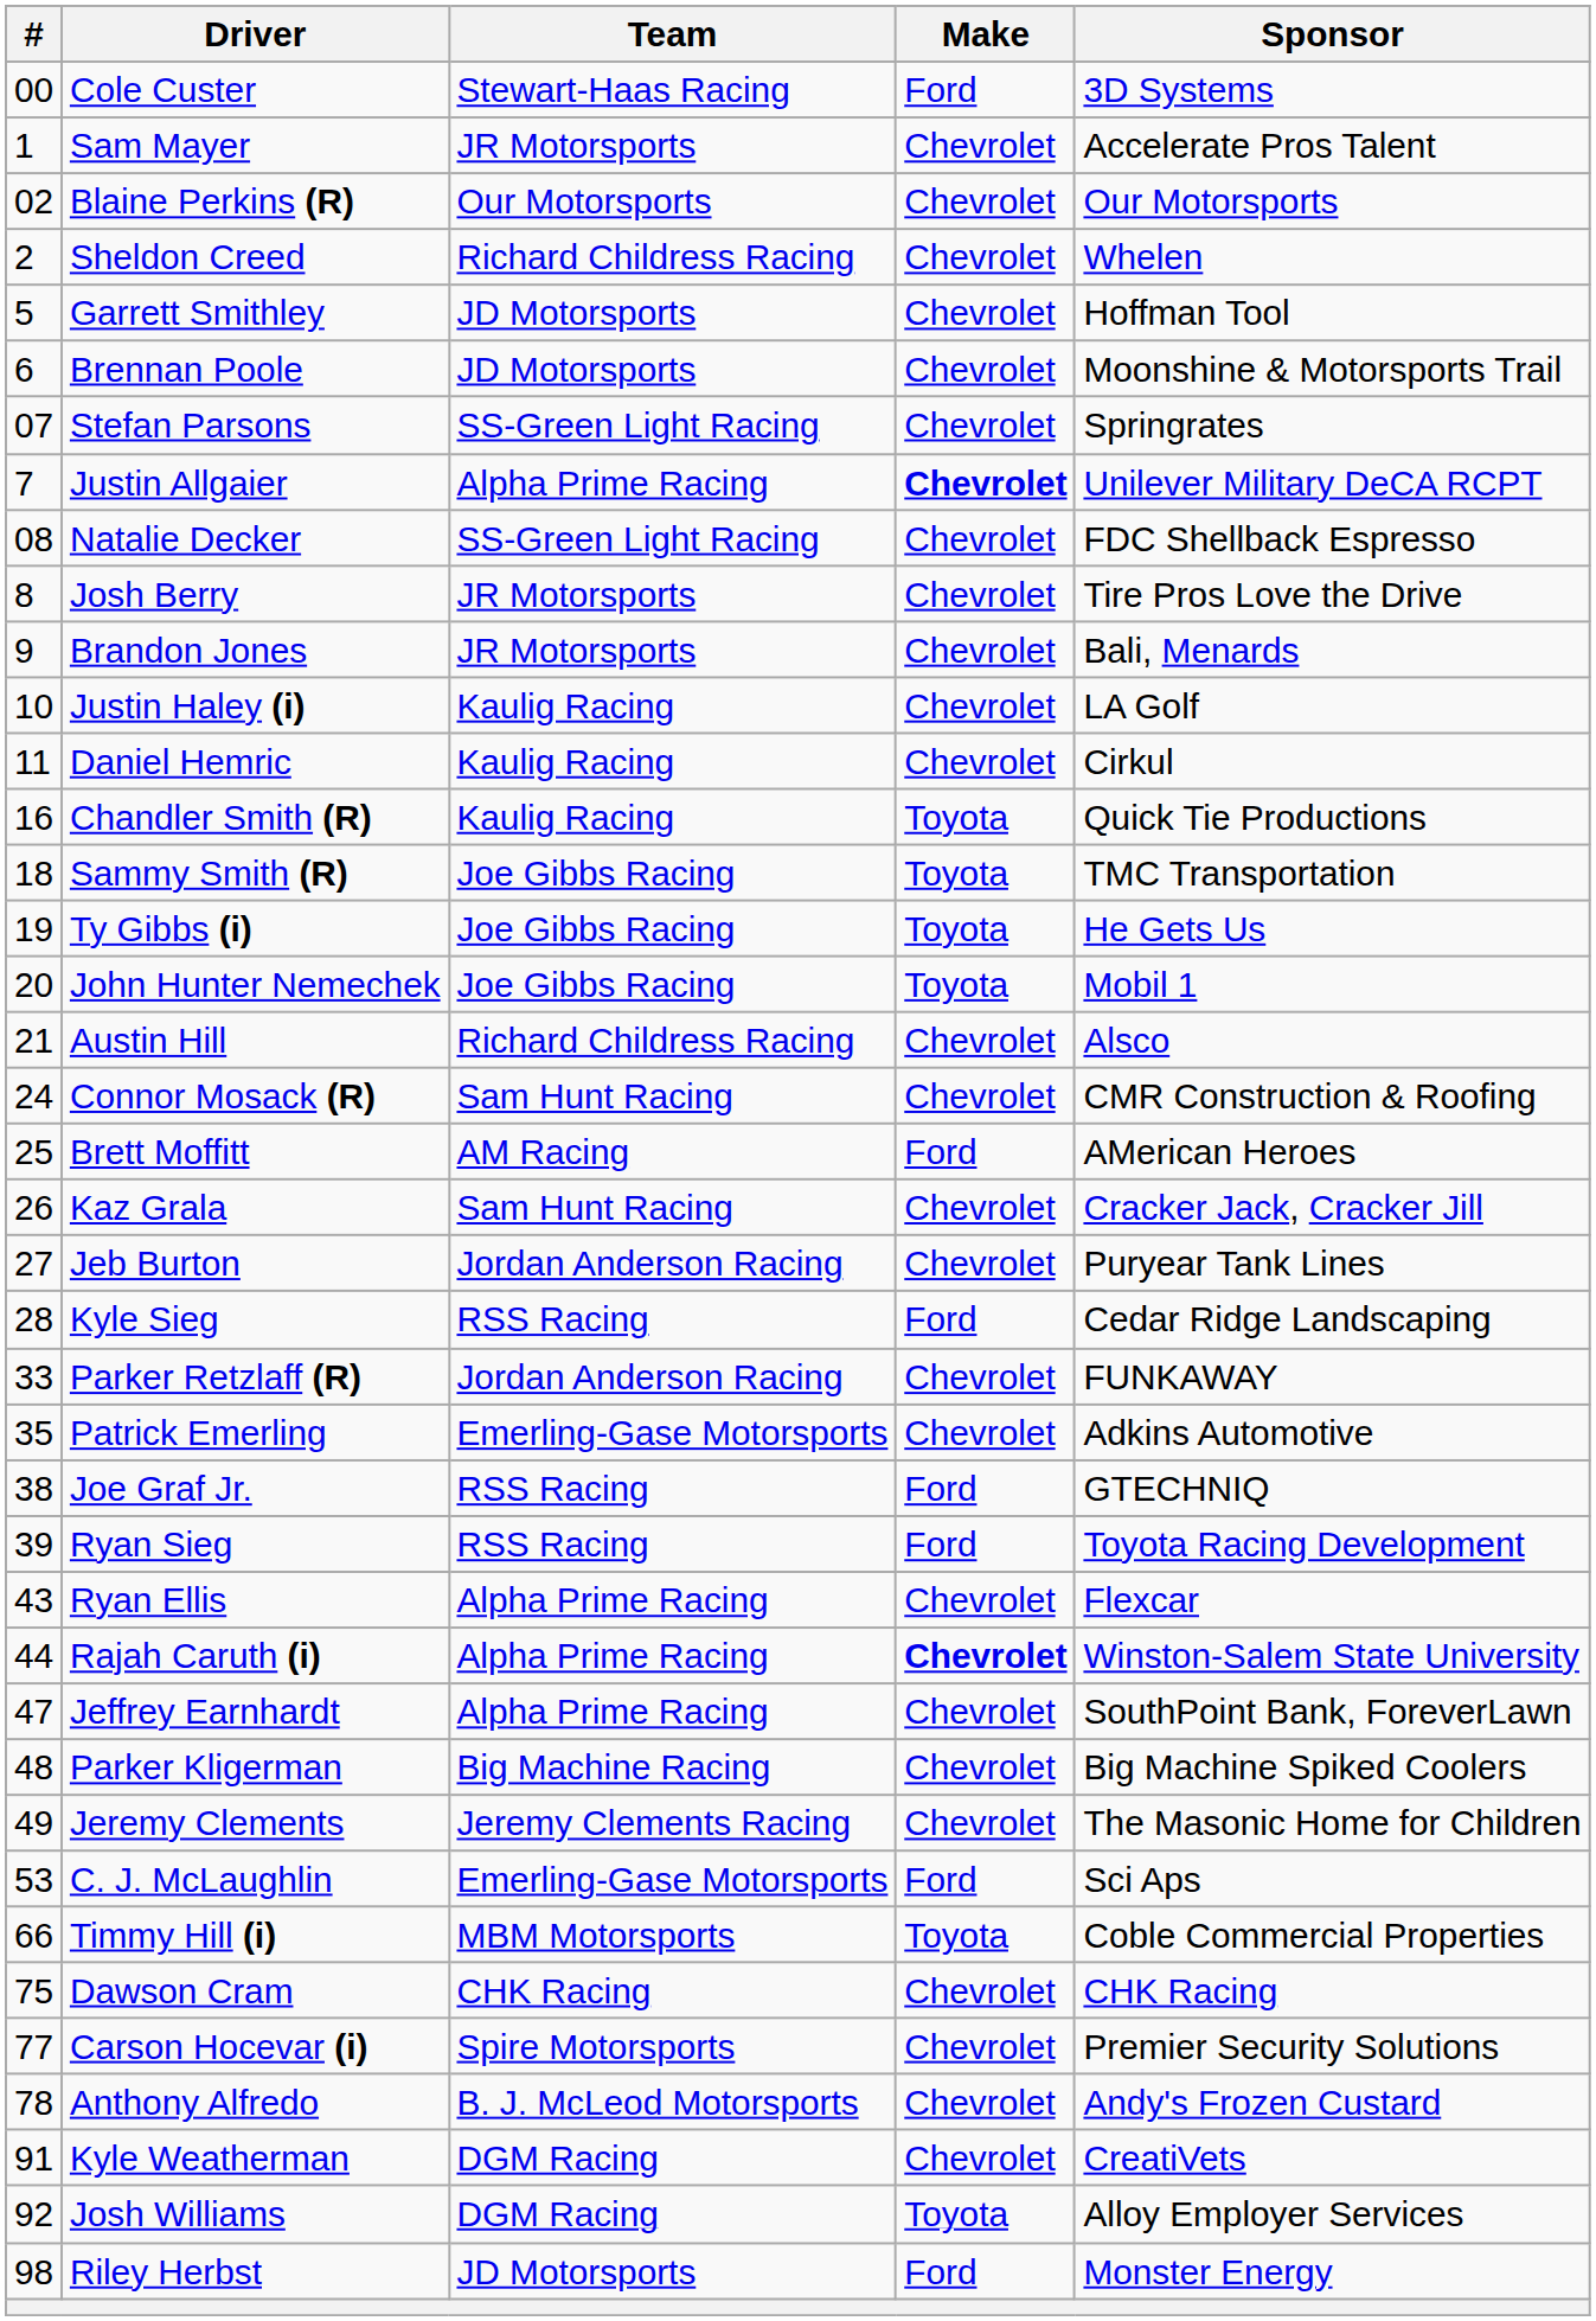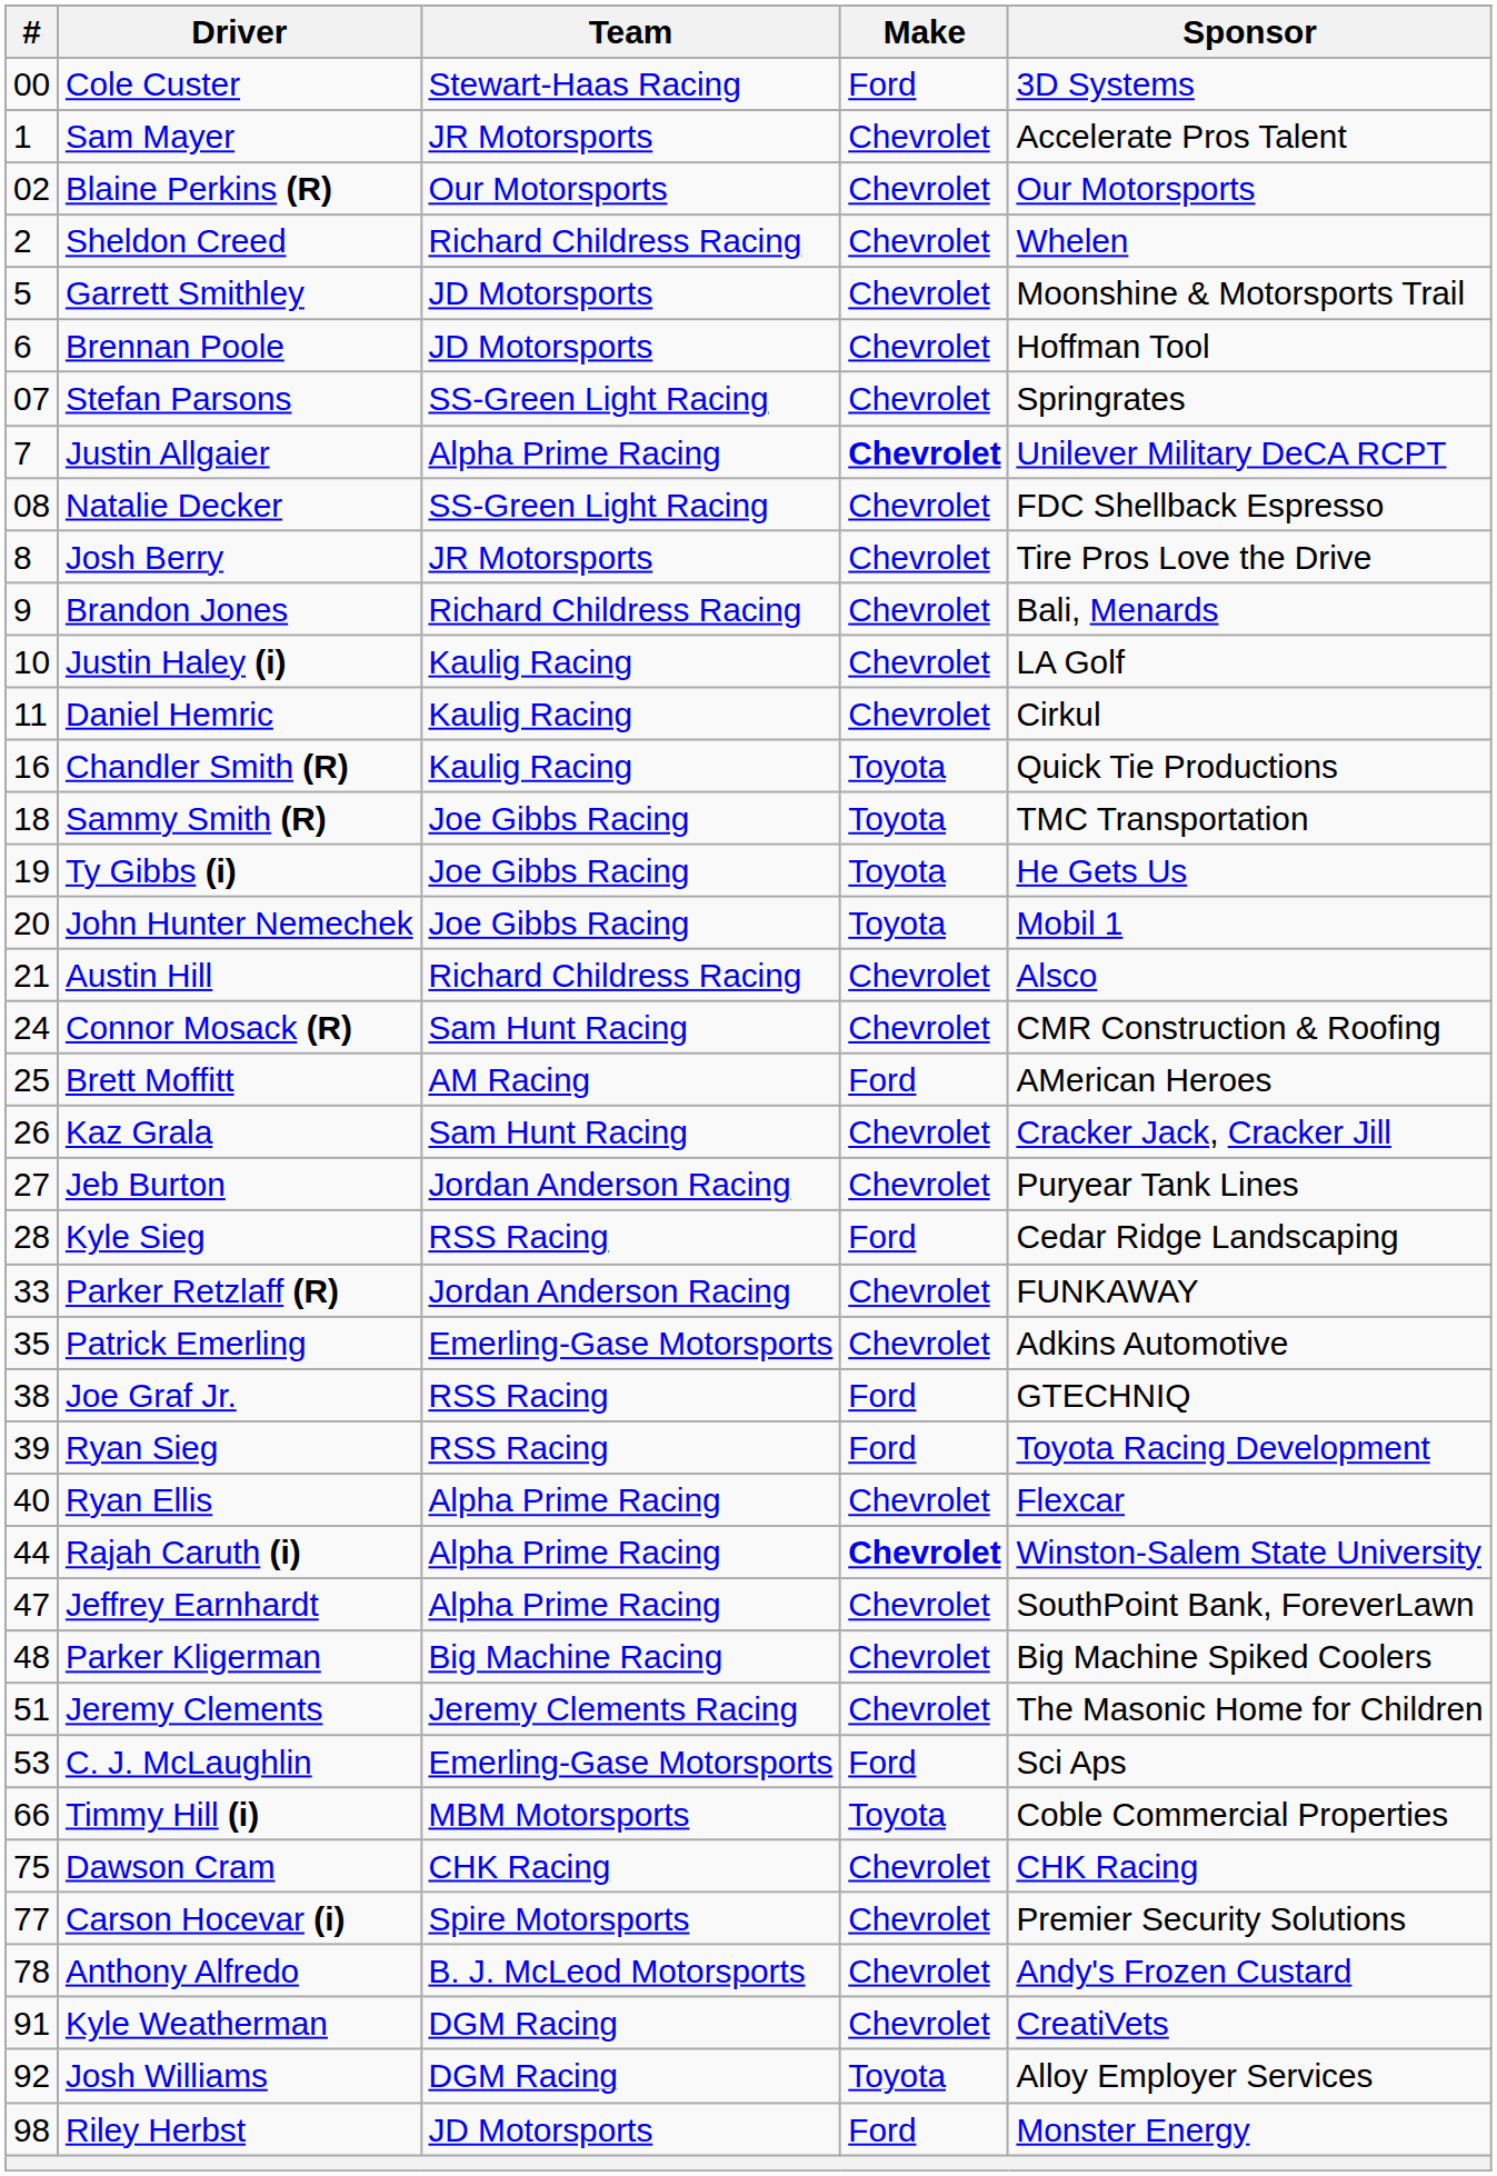 <table class="wikitable" style="font-size: 95%;">
 <tr>
 <th>#</th>
 <th>Driver</th>
 <th>Team</th>
 <th>Make</th>
 <th>Sponsor</th>
 </tr>
 <tr>
 <td>00</td>
 <td><a href='#'>Cole Custer</a></td>
 <td><a href='#'>Stewart-Haas Racing</a></td>
 <td><a href='#'>Ford</a></td>
 <td><a href='#'>3D Systems</a></td>
 </tr>
 <tr>
 <td>1</td>
 <td><a href='#'>Sam Mayer</a></td>
 <td><a href='#'>JR Motorsports</a></td>
 <td><a href='#'>Chevrolet</a></td>
 <td>Accelerate Pros Talent</td>
 </tr>
 <tr>
 <td>02</td>
 <td><a href='#'>Blaine Perkins</a> <strong>(R)</strong></td>
 <td><a href='#'>Our Motorsports</a></td>
 <td><a href='#'>Chevrolet</a></td>
 <td><a href='#'>Our Motorsports</a></td>
 </tr>
 <tr>
 <td>2</td>
 <td><a href='#'>Sheldon Creed</a></td>
 <td><a href='#'>Richard Childress Racing</a></td>
 <td><a href='#'>Chevrolet</a></td>
 <td><a href='#'>Whelen</a></td>
 </tr>
 <tr>
 <td>5</td>
 <td><a href='#'>Garrett Smithley</a></td>
 <td><a href='#'>JD Motorsports</a></td>
 <td><a href='#'>Chevrolet</a></td>
-<td>Hoffman Tool</td>
+<td>Moonshine & Motorsports Trail</td>
 </tr>
 <tr>
 <td>6</td>
 <td><a href='#'>Brennan Poole</a></td>
 <td><a href='#'>JD Motorsports</a></td>
 <td><a href='#'>Chevrolet</a></td>
-<td>Moonshine & Motorsports Trail</td>
+<td>Hoffman Tool</td>
 </tr>
 <tr>
 <td>07</td>
 <td><a href='#'>Stefan Parsons</a></td>
 <td><a href='#'>SS-Green Light Racing</a></td>
 <td><a href='#'>Chevrolet</a></td>
 <td>Springrates</td>
 </tr>
 <tr>
 <td>7</td>
 <td><a href='#'>Justin Allgaier</a></td>
 <td><a href='#'>Alpha Prime Racing</a></td>
 <td><strong><a href='#'>Chevrolet</a></strong></td>
 <td><a href='#'>Unilever Military DeCA RCPT</a></td>
 </tr>
 <tr>
 <td>08</td>
 <td><a href='#'>Natalie Decker</a></td>
 <td><a href='#'>SS-Green Light Racing</a></td>
 <td><a href='#'>Chevrolet</a></td>
 <td>FDC Shellback Espresso</td>
 </tr>
 <tr>
 <td>8</td>
 <td><a href='#'>Josh Berry</a></td>
 <td><a href='#'>JR Motorsports</a></td>
 <td><a href='#'>Chevrolet</a></td>
 <td>Tire Pros Love the Drive</td>
 </tr>
 <tr>
 <td>9</td>
 <td><a href='#'>Brandon Jones</a></td>
-<td><a href='#'>JR Motorsports</a></td>
+<td><a href='#'>Richard Childress Racing</a></td>
 <td><a href='#'>Chevrolet</a></td>
 <td>Bali, <a href='#'>Menards</a></td>
 </tr>
 <tr>
 <td>10</td>
 <td><a href='#'>Justin Haley</a> <strong>(i)</strong></td>
 <td><a href='#'>Kaulig Racing</a></td>
 <td><a href='#'>Chevrolet</a></td>
 <td>LA Golf</td>
 </tr>
 <tr>
 <td>11</td>
 <td><a href='#'>Daniel Hemric</a></td>
 <td><a href='#'>Kaulig Racing</a></td>
 <td><a href='#'>Chevrolet</a></td>
 <td>Cirkul</td>
 </tr>
 <tr>
 <td>16</td>
 <td><a href='#'>Chandler Smith</a> <strong>(R)</strong></td>
 <td><a href='#'>Kaulig Racing</a></td>
 <td><a href='#'>Toyota</a></td>
 <td>Quick Tie Productions</td>
 </tr>
 <tr>
 <td>18</td>
 <td><a href='#'>Sammy Smith</a> <strong>(R)</strong></td>
 <td><a href='#'>Joe Gibbs Racing</a></td>
 <td><a href='#'>Toyota</a></td>
 <td>TMC Transportation</td>
 </tr>
 <tr>
 <td>19</td>
 <td><a href='#'>Ty Gibbs</a> <strong>(i)</strong></td>
 <td><a href='#'>Joe Gibbs Racing</a></td>
 <td><a href='#'>Toyota</a></td>
 <td><a href='#'>He Gets Us</a></td>
 </tr>
 <tr>
 <td>20</td>
 <td nowrap=""><a href='#'>John Hunter Nemechek</a></td>
 <td><a href='#'>Joe Gibbs Racing</a></td>
 <td><a href='#'>Toyota</a></td>
 <td><a href='#'>Mobil 1</a></td>
 </tr>
 <tr>
 <td>21</td>
 <td><a href='#'>Austin Hill</a></td>
 <td><a href='#'>Richard Childress Racing</a></td>
 <td><a href='#'>Chevrolet</a></td>
 <td><a href='#'>Alsco</a></td>
 </tr>
 <tr>
 <td>24</td>
 <td><a href='#'>Connor Mosack</a> <strong>(R)</strong></td>
 <td><a href='#'>Sam Hunt Racing</a></td>
 <td><a href='#'>Chevrolet</a></td>
 <td>CMR Construction & Roofing</td>
 </tr>
 <tr>
 <td>25</td>
 <td><a href='#'>Brett Moffitt</a></td>
 <td><a href='#'>AM Racing</a></td>
 <td><a href='#'>Ford</a></td>
 <td>AMerican Heroes</td>
 </tr>
 <tr>
 <td>26</td>
 <td><a href='#'>Kaz Grala</a></td>
 <td><a href='#'>Sam Hunt Racing</a></td>
 <td><a href='#'>Chevrolet</a></td>
 <td><a href='#'>Cracker Jack</a>, <a href='#'>Cracker Jill</a></td>
 </tr>
 <tr>
 <td>27</td>
 <td><a href='#'>Jeb Burton</a></td>
 <td><a href='#'>Jordan Anderson Racing</a></td>
 <td><a href='#'>Chevrolet</a></td>
 <td>Puryear Tank Lines</td>
 </tr>
 <tr>
 <td>28</td>
 <td><a href='#'>Kyle Sieg</a></td>
 <td><a href='#'>RSS Racing</a></td>
 <td><a href='#'>Ford</a></td>
 <td>Cedar Ridge Landscaping</td>
 </tr>
 <tr>
 <td>33</td>
 <td><a href='#'>Parker Retzlaff</a> <strong>(R)</strong></td>
 <td><a href='#'>Jordan Anderson Racing</a></td>
 <td><a href='#'>Chevrolet</a></td>
 <td>FUNKAWAY</td>
 </tr>
 <tr>
 <td>35</td>
 <td><a href='#'>Patrick Emerling</a></td>
 <td nowrap=""><a href='#'>Emerling-Gase Motorsports</a></td>
 <td><a href='#'>Chevrolet</a></td>
 <td>Adkins Automotive</td>
 </tr>
 <tr>
 <td>38</td>
 <td><a href='#'>Joe Graf Jr.</a></td>
 <td nowrap=""><a href='#'>RSS Racing</a></td>
 <td><a href='#'>Ford</a></td>
 <td>GTECHNIQ</td>
 </tr>
 <tr>
 <td>39</td>
 <td><a href='#'>Ryan Sieg</a></td>
 <td><a href='#'>RSS Racing</a></td>
 <td><a href='#'>Ford</a></td>
 <td><a href='#'>Toyota Racing Development</a></td>
 </tr>
 <tr>
-<td>43</td>
+<td>40</td>
 <td><a href='#'>Ryan Ellis</a></td>
 <td><a href='#'>Alpha Prime Racing</a></td>
 <td><a href='#'>Chevrolet</a></td>
 <td><a href='#'>Flexcar</a></td>
 </tr>
 <tr>
 <td>44</td>
 <td><a href='#'>Rajah Caruth</a> <strong>(i)</strong></td>
 <td><a href='#'>Alpha Prime Racing</a></td>
 <td><strong><a href='#'>Chevrolet</a></strong></td>
 <td><a href='#'>Winston-Salem State University</a></td>
 </tr>
 <tr>
 <td>47</td>
 <td><a href='#'>Jeffrey Earnhardt</a></td>
 <td><a href='#'>Alpha Prime Racing</a></td>
 <td><a href='#'>Chevrolet</a></td>
 <td>SouthPoint Bank, ForeverLawn</td>
 </tr>
 <tr>
 <td>48</td>
 <td><a href='#'>Parker Kligerman</a></td>
 <td><a href='#'>Big Machine Racing</a></td>
 <td><a href='#'>Chevrolet</a></td>
 <td>Big Machine Spiked Coolers</td>
 </tr>
 <tr>
-<td>49</td>
+<td>51</td>
 <td><a href='#'>Jeremy Clements</a></td>
 <td><a href='#'>Jeremy Clements Racing</a></td>
 <td><a href='#'>Chevrolet</a></td>
 <td nowrap>The Masonic Home for Children</td>
 </tr>
 <tr>
 <td>53</td>
 <td><a href='#'>C. J. McLaughlin</a></td>
 <td><a href='#'>Emerling-Gase Motorsports</a></td>
 <td><a href='#'>Ford</a></td>
 <td>Sci Aps</td>
 </tr>
 <tr>
 <td>66</td>
 <td><a href='#'>Timmy Hill</a> <strong>(i)</strong></td>
 <td><a href='#'>MBM Motorsports</a></td>
 <td><a href='#'>Toyota</a></td>
 <td>Coble Commercial Properties</td>
 </tr>
 <tr>
 <td>75</td>
 <td><a href='#'>Dawson Cram</a></td>
 <td><a href='#'>CHK Racing</a></td>
 <td><a href='#'>Chevrolet</a></td>
 <td><a href='#'>CHK Racing</a></td>
 </tr>
 <tr>
 <td>77</td>
 <td><a href='#'>Carson Hocevar</a> <strong>(i)</strong></td>
 <td><a href='#'>Spire Motorsports</a></td>
 <td><a href='#'>Chevrolet</a></td>
 <td>Premier Security Solutions</td>
 </tr>
 <tr>
 <td>78</td>
 <td><a href='#'>Anthony Alfredo</a></td>
 <td><a href='#'>B. J. McLeod Motorsports</a></td>
 <td><a href='#'>Chevrolet</a></td>
 <td><a href='#'>Andy's Frozen Custard</a></td>
 </tr>
 <tr>
 <td>91</td>
 <td><a href='#'>Kyle Weatherman</a></td>
 <td><a href='#'>DGM Racing</a></td>
 <td><a href='#'>Chevrolet</a></td>
 <td><a href='#'>CreatiVets</a></td>
 </tr>
 <tr>
 <td>92</td>
 <td><a href='#'>Josh Williams</a></td>
 <td><a href='#'>DGM Racing</a></td>
 <td><a href='#'>Toyota</a></td>
 <td>Alloy Employer Services</td>
 </tr>
 <tr>
 <td>98</td>
 <td><a href='#'>Riley Herbst</a></td>
 <td><a href='#'>JD Motorsports</a></td>
 <td><a href='#'>Ford</a></td>
 <td><a href='#'>Monster Energy</a></td>
 </tr>
 <tr>
 <th colspan="5"></th>
 </tr>
 </table>
